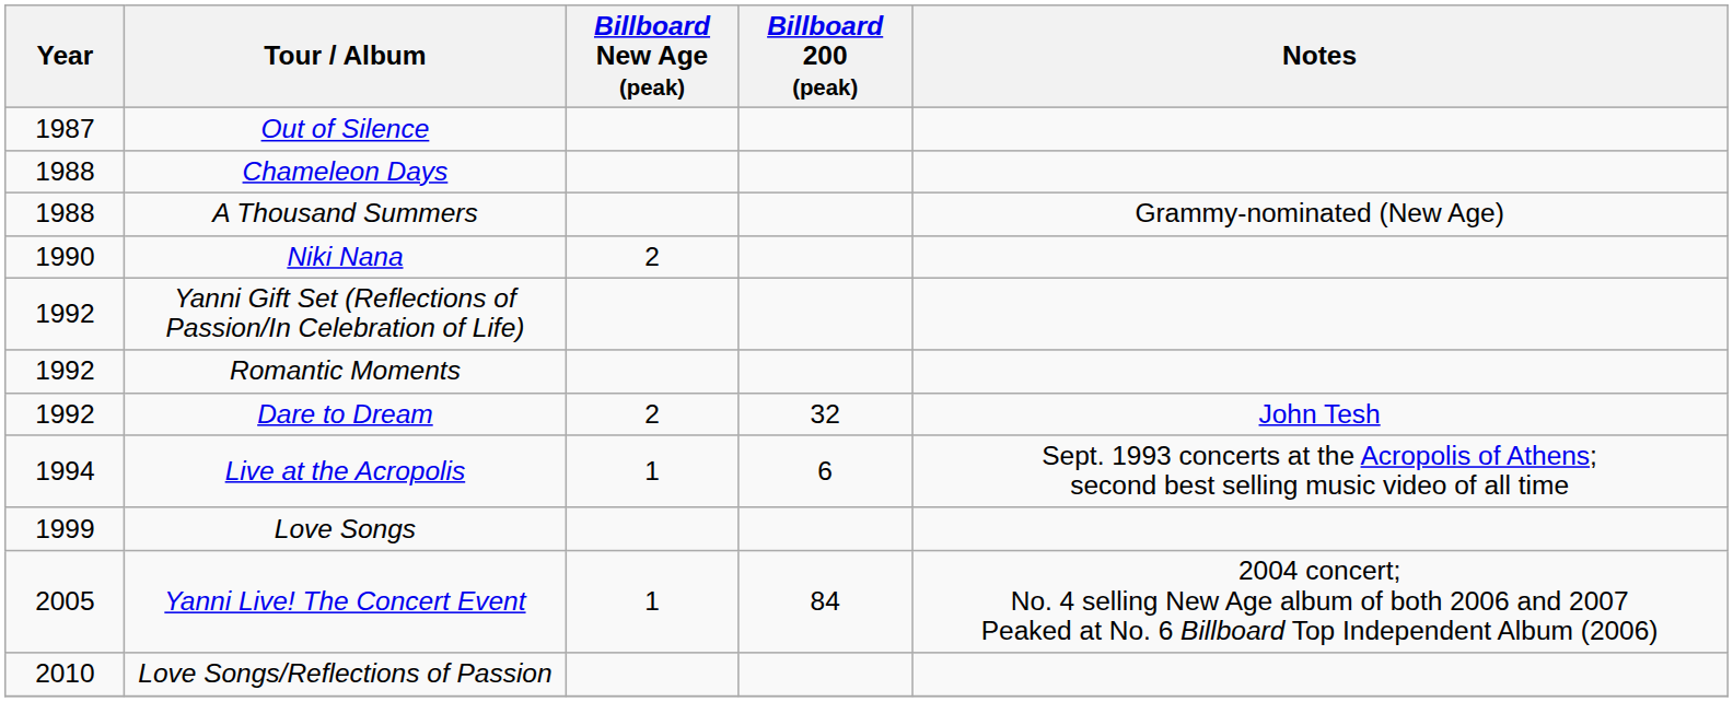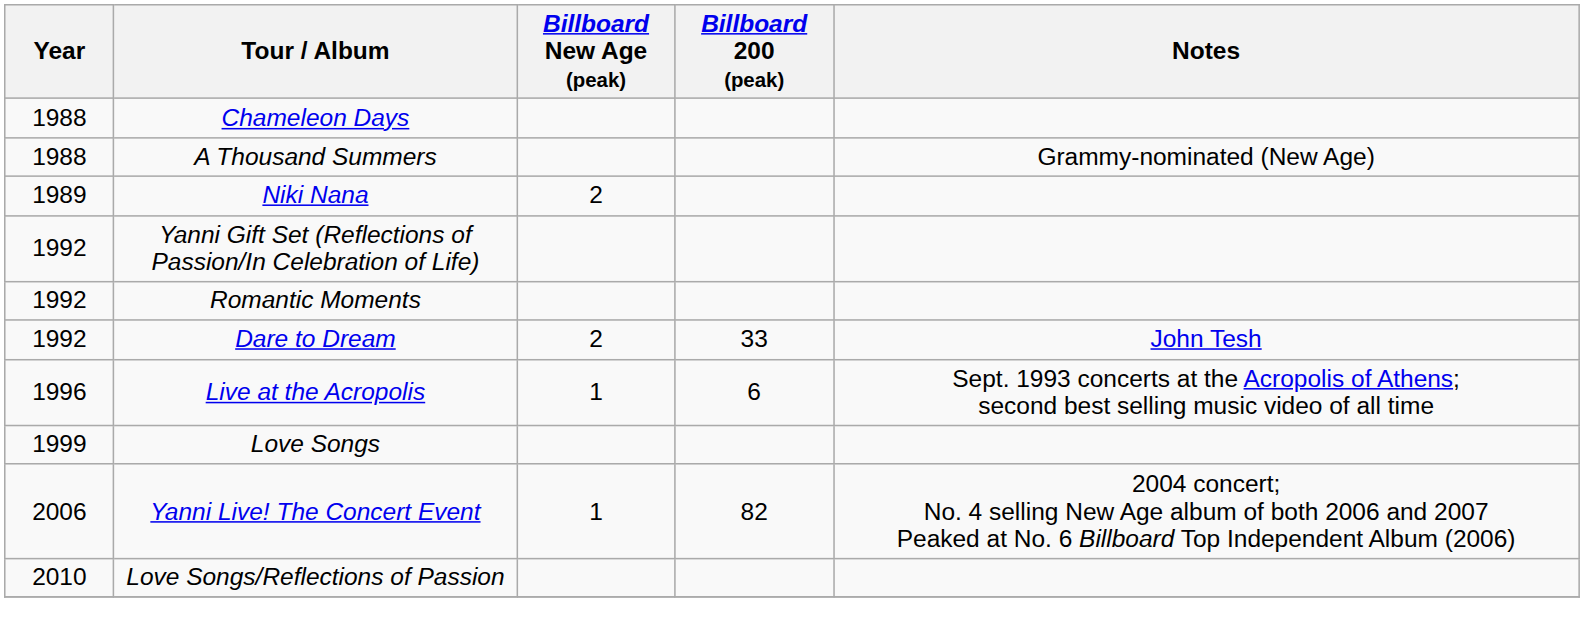 <table class="wikitable" style="text-align:center">
 <tr>
 <th scope="col" style="width:4em;">Year</th>
 <th scope="col" style="width:16em;">Tour / Album</th>
 <th scope="col" style="width:6em;"><em><a href='#'>Billboard</a></em> <br>New Age<br><small>(peak)</small></th>
 <th scope="col" style="width:6em;"><em><a href='#'>Billboard</a></em> <br>200<br><small>(peak)</small></th>
 <th scope="col" style="width:30em;">Notes</th>
-</tr>
-<tr>
-<td>1987</td>
-<td><em><a href='#'>Out of Silence</a></em></td>
-<td></td>
-<td></td>
-<td></td>
 </tr>
 <tr>
 <td>1988</td>
 <td><em><a href='#'>Chameleon Days</a></em></td>
 <td></td>
 <td></td>
 <td></td>
 </tr>
 <tr>
 <td>1988</td>
 <td><em>A Thousand Summers</em></td>
 <td></td>
 <td></td>
 <td>Grammy-nominated (New Age)</td>
 </tr>
 <tr>
-<td>1990</td>
+<td>1989</td>
 <td><em><a href='#'>Niki Nana</a></em></td>
 <td>2</td>
 <td></td>
 <td></td>
 </tr>
 <tr>
 <td>1992</td>
 <td><em>Yanni Gift Set (Reflections of Passion/In Celebration of Life)</em></td>
 <td></td>
 <td></td>
 <td></td>
 </tr>
 <tr>
 <td>1992</td>
 <td><em>Romantic Moments</em></td>
 <td></td>
 <td></td>
 <td></td>
 </tr>
 <tr>
 <td>1992</td>
 <td><em><a href='#'>Dare to Dream</a></em></td>
 <td>2</td>
-<td>32</td>
+<td>33</td>
 <td><a href='#'>John Tesh</a></td>
 </tr>
 <tr>
-<td>1994</td>
+<td>1996</td>
 <td><a href='#'><em>Live at the Acropolis</em></a></td>
 <td>1</td>
 <td>6</td>
 <td>Sept. 1993 concerts at the <a href='#'>Acropolis of Athens</a>;<br>second best selling music video of all time</td>
 </tr>
 <tr>
 <td>1999</td>
 <td><em>Love Songs</em></td>
 <td></td>
 <td></td>
 <td></td>
 </tr>
 <tr>
-<td>2005</td>
+<td>2006</td>
 <td><em><a href='#'>Yanni Live! The Concert Event</a></em></td>
 <td>1</td>
-<td>84</td>
+<td>82</td>
 <td>2004 concert;<br>No. 4 selling New Age album of both 2006 and 2007<br>Peaked at No. 6 <em>Billboard</em> Top Independent Album (2006)</td>
 </tr>
 <tr>
 <td>2010</td>
 <td><em>Love Songs/Reflections of Passion</em></td>
 <td></td>
 <td></td>
 <td></td>
 </tr>
 <tr>
 </tr>
 </table>
